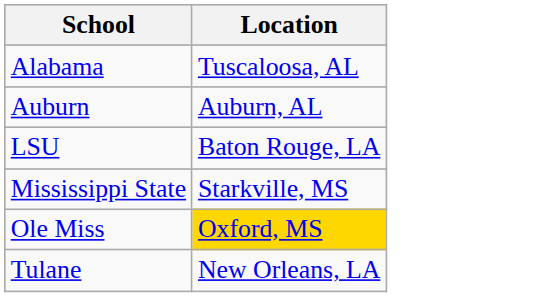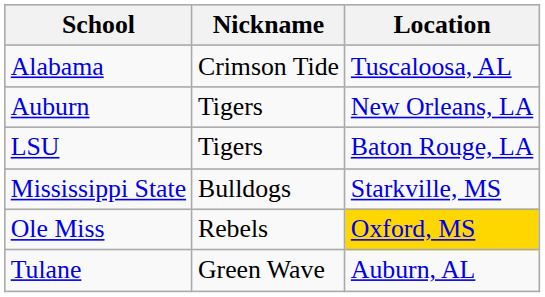 <table class="wikitable sortable">
 <tr>
 <th>School</th>
+<th>Nickname</th>
 <th>Location</th>
 </tr>
 <tr>
 <td><a href='#'>Alabama</a></td>
+<td>Crimson Tide</td>
 <td><a href='#'>Tuscaloosa, AL</a></td>
 </tr>
 <tr>
 <td><a href='#'>Auburn</a></td>
-<td><a href='#'>Auburn, AL</a></td>
+<td>Tigers</td>
+<td><a href='#'>New Orleans, LA</a></td>
 </tr>
 <tr>
 <td><a href='#'>LSU</a></td>
+<td>Tigers</td>
 <td><a href='#'>Baton Rouge, LA</a></td>
 </tr>
 <tr>
 <td><a href='#'>Mississippi State</a></td>
+<td>Bulldogs</td>
 <td><a href='#'>Starkville, MS</a></td>
 </tr>
 <tr>
 <td><a href='#'>Ole Miss</a></td>
+<td>Rebels</td>
 <td style="background: gold;"><a href='#'>Oxford, MS</a></td>
 </tr>
 <tr>
 <td><a href='#'>Tulane</a></td>
-<td><a href='#'>New Orleans, LA</a></td>
+<td>Green Wave</td>
+<td><a href='#'>Auburn, AL</a></td>
 </tr>
 </table>
